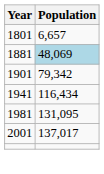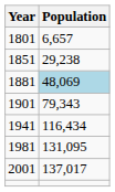 <table class="wikitable" style="float: right; margin-left: 1em;">
 <tr>
 <th>Year</th>
 <th>Population</th>
 </tr>
 <tr>
 <td>1801</td>
 <td>6,657</td>
 </tr>
 <tr>
+<td>1851</td>
+<td>29,238</td>
+</tr>
+<tr>
 <td>1881</td>
 <td style="background: lightblue;">48,069</td>
 </tr>
 <tr>
 <td>1901</td>
-<td>79,342</td>
+<td>79,343</td>
 </tr>
 <tr>
 <td>1941</td>
 <td>116,434</td>
 </tr>
 <tr>
 <td>1981</td>
 <td>131,095</td>
 </tr>
 <tr>
 <td>2001</td>
 <td>137,017</td>
 </tr>
 <tr>
 <td></td>
 <td></td>
 </tr>
 </table>
